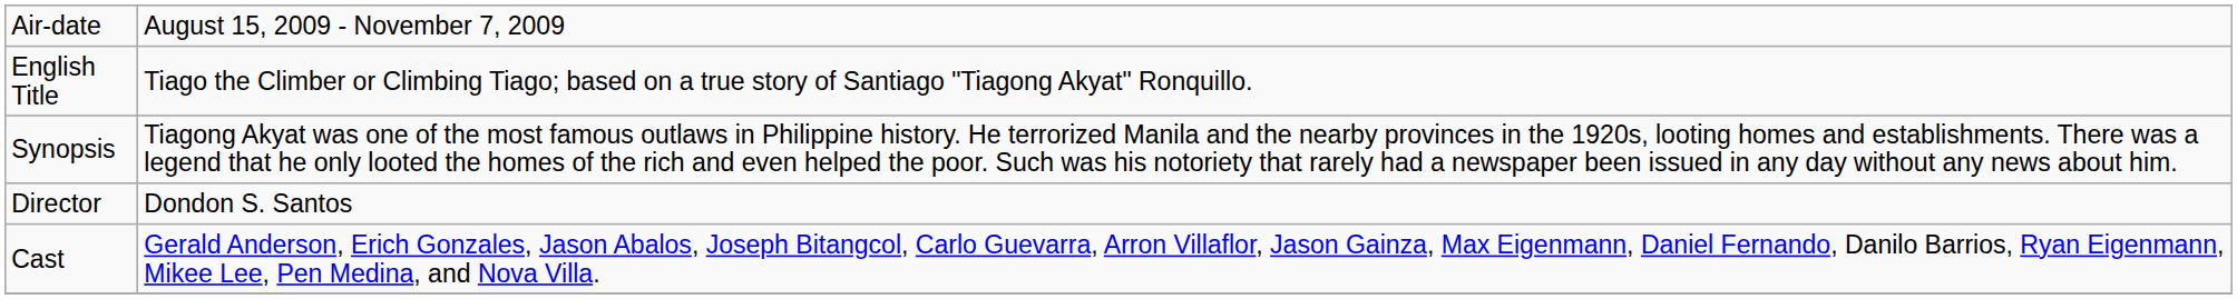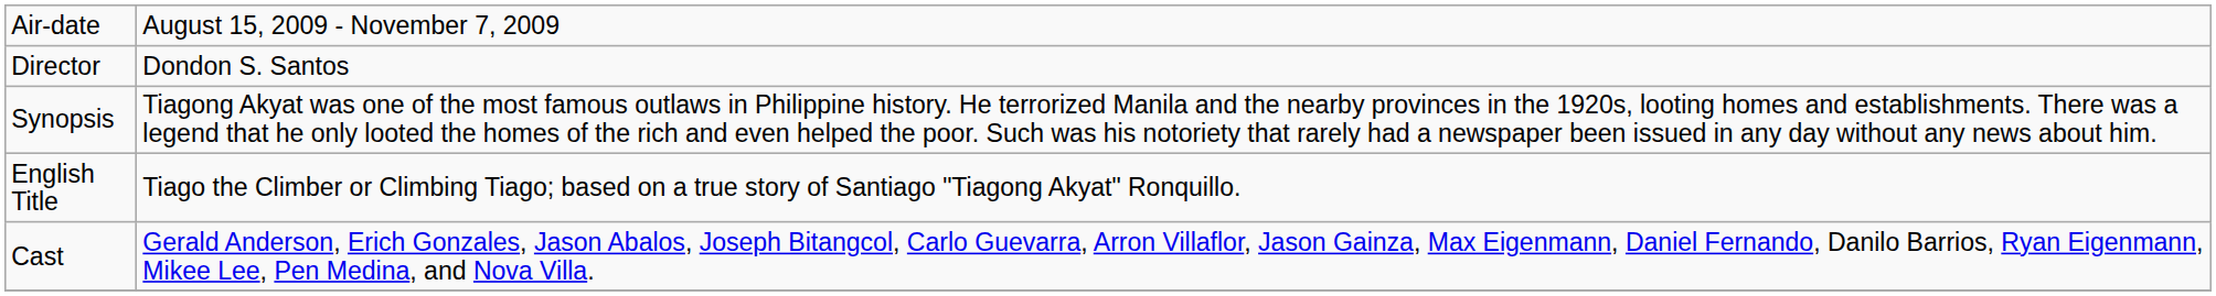 <table class="wikitable" style="font-size:90%;">
 <tr>
 <td>Air-date</td>
 <td>August 15, 2009 - November 7, 2009</td>
 </tr>
 <tr>
-<td>English Title</td>
-<td>Tiago the Climber or Climbing Tiago; based on a true story of Santiago "Tiagong Akyat" Ronquillo.</td>
+<td>Director</td>
+<td>Dondon S. Santos</td>
 </tr>
 <tr>
 <td>Synopsis</td>
 <td>Tiagong Akyat was one of the most famous outlaws in Philippine history. He terrorized Manila and the nearby provinces in the 1920s, looting homes and establishments. There was a legend that he only looted the homes of the rich and even helped the poor. Such was his notoriety that rarely had a newspaper been issued in any day without any news about him.</td>
 </tr>
 <tr>
-<td>Director</td>
-<td>Dondon S. Santos</td>
+<td>English Title</td>
+<td>Tiago the Climber or Climbing Tiago; based on a true story of Santiago "Tiagong Akyat" Ronquillo.</td>
 </tr>
 <tr>
 <td>Cast</td>
 <td><a href='#'>Gerald Anderson</a>, <a href='#'>Erich Gonzales</a>, <a href='#'>Jason Abalos</a>, <a href='#'>Joseph Bitangcol</a>, <a href='#'>Carlo Guevarra</a>, <a href='#'>Arron Villaflor</a>, <a href='#'>Jason Gainza</a>, <a href='#'>Max Eigenmann</a>, <a href='#'>Daniel Fernando</a>, Danilo Barrios, <a href='#'>Ryan Eigenmann</a>, <a href='#'>Mikee Lee</a>, <a href='#'>Pen Medina</a>, and <a href='#'>Nova Villa</a>.</td>
 </tr>
 <tr>
 </tr>
 </table>
